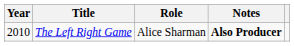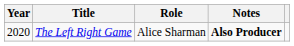 <table class="wikitable unsortable">
 <tr>
 <th>Year</th>
 <th>Title</th>
 <th>Role</th>
 <th class="unsortable">Notes</th>
 <th class="unsortable"></th>
 </tr>
 <tr>
-<td>2010</td>
+<td>2020</td>
 <td><em><a href='#'>The Left Right Game</a></em></td>
 <td>Alice Sharman</td>
 <td><strong>Also Producer</strong></td>
 <td></td>
 </tr>
 </table>
